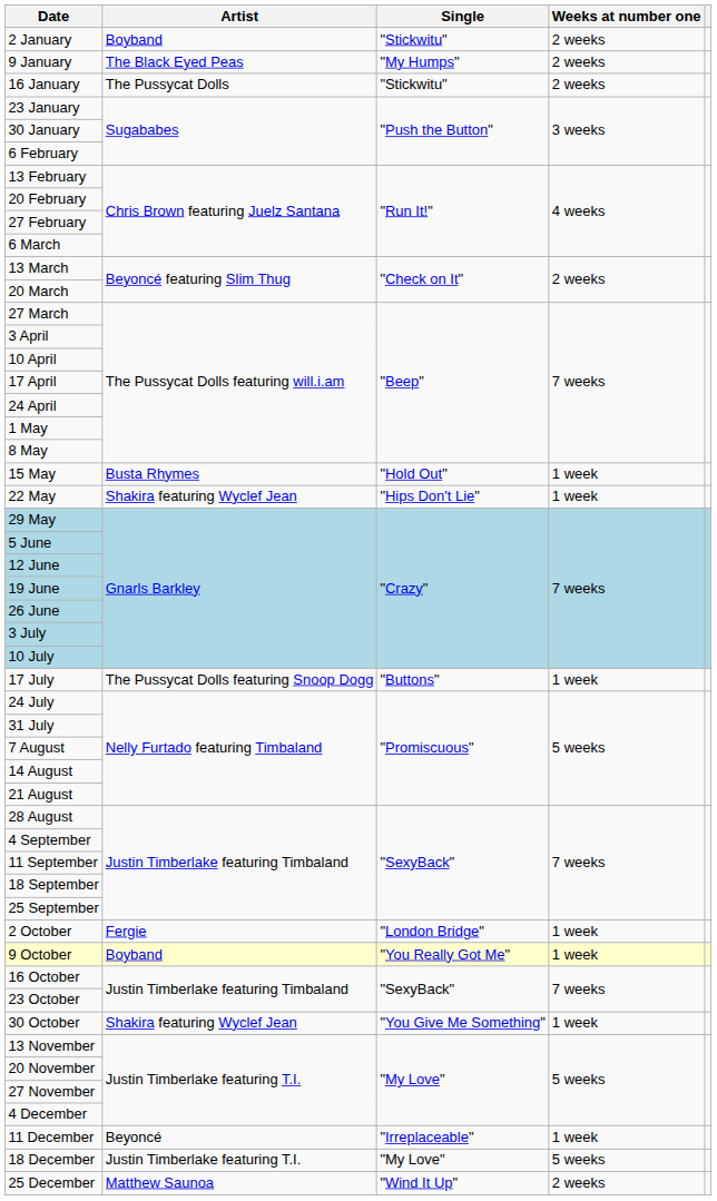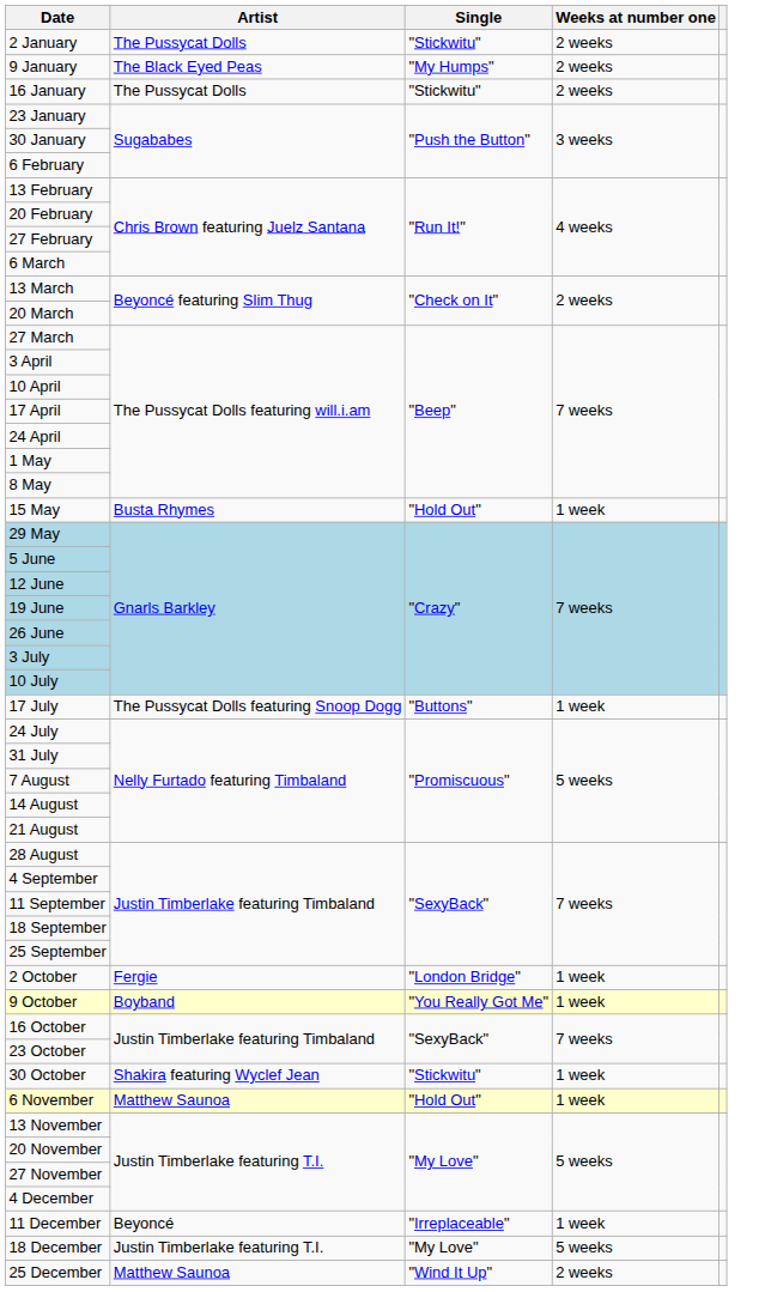 <table class="wikitable">
 <tr>
 <th>Date</th>
 <th>Artist</th>
 <th>Single</th>
 <th>Weeks at number one</th>
 <th></th>
 </tr>
 <tr>
 <td>2 January</td>
-<td><a href='#'>Boyband</a></td>
+<td><a href='#'>The Pussycat Dolls</a></td>
 <td>"<a href='#'>Stickwitu</a>"</td>
 <td>2 weeks</td>
 <td></td>
 </tr>
 <tr>
 <td>9 January</td>
 <td><a href='#'>The Black Eyed Peas</a></td>
 <td>"<a href='#'>My Humps</a>"</td>
 <td>2 weeks</td>
 <td></td>
 </tr>
 <tr>
 <td>16 January</td>
 <td>The Pussycat Dolls</td>
 <td>"Stickwitu"</td>
 <td>2 weeks</td>
 <td></td>
 </tr>
 <tr>
 <td>23 January</td>
 <td rowspan="3"><a href='#'>Sugababes</a></td>
 <td rowspan="3">"<a href='#'>Push the Button</a>"</td>
 <td rowspan="3">3 weeks</td>
 <td rowspan="3"></td>
 </tr>
 <tr>
 <td>30 January</td>
 </tr>
 <tr>
 <td>6 February</td>
 </tr>
 <tr>
 <td>13 February</td>
 <td rowspan="4"><a href='#'>Chris Brown</a> featuring <a href='#'>Juelz Santana</a></td>
 <td rowspan="4">"<a href='#'>Run It!</a>"</td>
 <td rowspan="4">4 weeks</td>
 <td rowspan="4"></td>
 </tr>
 <tr>
 <td>20 February</td>
 </tr>
 <tr>
 <td>27 February</td>
 </tr>
 <tr>
 <td>6 March</td>
 </tr>
 <tr>
 <td>13 March</td>
 <td rowspan="2"><a href='#'>Beyoncé</a> featuring <a href='#'>Slim Thug</a></td>
 <td rowspan="2">"<a href='#'>Check on It</a>"</td>
 <td rowspan="2">2 weeks</td>
 <td rowspan="2"></td>
 </tr>
 <tr>
 <td>20 March</td>
 </tr>
 <tr>
 <td>27 March</td>
 <td rowspan="7">The Pussycat Dolls featuring <a href='#'>will.i.am</a></td>
 <td rowspan="7">"<a href='#'>Beep</a>"</td>
 <td rowspan="7">7 weeks</td>
 <td rowspan="7"></td>
 </tr>
 <tr>
 <td>3 April</td>
 </tr>
 <tr>
 <td>10 April</td>
 </tr>
 <tr>
 <td>17 April</td>
 </tr>
 <tr>
 <td>24 April</td>
 </tr>
 <tr>
 <td>1 May</td>
 </tr>
 <tr>
 <td>8 May</td>
 </tr>
 <tr>
 <td>15 May</td>
 <td><a href='#'>Busta Rhymes</a></td>
 <td>"<a href='#'>Hold Out</a>"</td>
-<td>1 week</td>
-<td></td>
-</tr>
-<tr>
-<td>22 May</td>
-<td><a href='#'>Shakira</a> featuring <a href='#'>Wyclef Jean</a></td>
-<td>"<a href='#'>Hips Don't Lie</a>"</td>
 <td>1 week</td>
 <td></td>
 </tr>
 <tr bgcolor="lightblue">
 <td>29 May</td>
 <td rowspan="7"><a href='#'>Gnarls Barkley</a></td>
 <td rowspan="7">"<a href='#'>Crazy</a>"</td>
 <td rowspan="7">7 weeks</td>
 <td rowspan="7"></td>
 </tr>
 <tr bgcolor="lightblue">
 <td>5 June</td>
 </tr>
 <tr bgcolor="lightblue">
 <td>12 June</td>
 </tr>
 <tr bgcolor="lightblue">
 <td>19 June</td>
 </tr>
 <tr bgcolor="lightblue">
 <td>26 June</td>
 </tr>
 <tr bgcolor="lightblue">
 <td>3 July</td>
 </tr>
 <tr bgcolor="lightblue">
 <td>10 July</td>
 </tr>
 <tr>
 <td>17 July</td>
 <td>The Pussycat Dolls featuring <a href='#'>Snoop Dogg</a></td>
 <td>"<a href='#'>Buttons</a>"</td>
 <td>1 week</td>
 <td></td>
 </tr>
 <tr>
 <td>24 July</td>
 <td rowspan="5"><a href='#'>Nelly Furtado</a> featuring <a href='#'>Timbaland</a></td>
 <td rowspan="5">"<a href='#'>Promiscuous</a>"</td>
 <td rowspan="5">5 weeks</td>
 <td rowspan="5"></td>
 </tr>
 <tr>
 <td>31 July</td>
 </tr>
 <tr>
 <td>7 August</td>
 </tr>
 <tr>
 <td>14 August</td>
 </tr>
 <tr>
 <td>21 August</td>
 </tr>
 <tr>
 <td>28 August</td>
 <td rowspan="5"><a href='#'>Justin Timberlake</a> featuring Timbaland</td>
 <td rowspan="5">"<a href='#'>SexyBack</a>"</td>
 <td rowspan="5">7 weeks</td>
 <td rowspan="5"></td>
 </tr>
 <tr>
 <td>4 September</td>
 </tr>
 <tr>
 <td>11 September</td>
 </tr>
 <tr>
 <td>18 September</td>
 </tr>
 <tr>
 <td>25 September</td>
 </tr>
 <tr>
 <td>2 October</td>
 <td><a href='#'>Fergie</a></td>
 <td>"<a href='#'>London Bridge</a>"</td>
 <td>1 week</td>
 <td></td>
 </tr>
 <tr bgcolor="#FFFFCC">
 <td>9 October</td>
 <td><a href='#'>Boyband</a></td>
 <td>"<a href='#'>You Really Got Me</a>"</td>
 <td>1 week</td>
 <td></td>
 </tr>
 <tr>
 <td>16 October</td>
 <td rowspan="2">Justin Timberlake featuring Timbaland</td>
 <td rowspan="2">"SexyBack"</td>
 <td rowspan="2">7 weeks</td>
 <td rowspan="2"></td>
 </tr>
 <tr>
 <td>23 October</td>
 </tr>
 <tr>
 <td>30 October</td>
 <td><a href='#'>Shakira</a> featuring <a href='#'>Wyclef Jean</a></td>
-<td>"<a href='#'>You Give Me Something</a>"</td>
+<td>"<a href='#'>Stickwitu</a>"</td>
+<td>1 week</td>
+<td></td>
+</tr>
+<tr bgcolor="#FFFFCC">
+<td>6 November</td>
+<td><a href='#'>Matthew Saunoa</a></td>
+<td>"<a href='#'>Hold Out</a>"</td>
 <td>1 week</td>
 <td></td>
 </tr>
 <tr>
 <td>13 November</td>
 <td rowspan="4">Justin Timberlake featuring <a href='#'>T.I.</a></td>
 <td rowspan="4">"<a href='#'>My Love</a>"</td>
 <td rowspan="4">5 weeks</td>
 <td rowspan="4"></td>
 </tr>
 <tr>
 <td>20 November</td>
 </tr>
 <tr>
 <td>27 November</td>
 </tr>
 <tr>
 <td>4 December</td>
 </tr>
 <tr>
 <td>11 December</td>
 <td>Beyoncé</td>
 <td>"<a href='#'>Irreplaceable</a>"</td>
 <td>1 week</td>
 <td></td>
 </tr>
 <tr>
 <td>18 December</td>
 <td>Justin Timberlake featuring T.I.</td>
 <td>"My Love"</td>
 <td>5 weeks</td>
 <td></td>
 </tr>
 <tr>
 <td>25 December</td>
 <td><a href='#'>Matthew Saunoa</a></td>
 <td>"<a href='#'>Wind It Up</a>"</td>
 <td>2 weeks</td>
 <td></td>
 </tr>
 </table>
